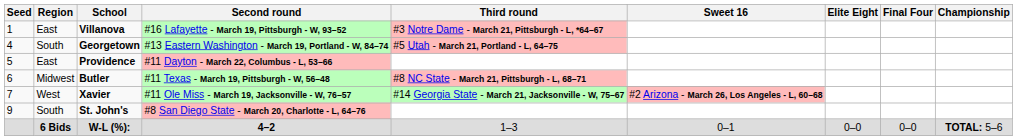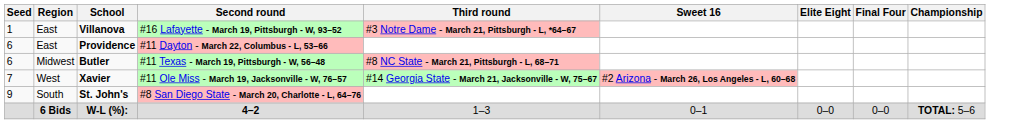 <table class="sortable wikitable" style="white-space:nowrap; font-size:90%;">
 <tr>
 <th>Seed</th>
 <th>Region</th>
 <th>School</th>
 <th>Second round</th>
 <th>Third round</th>
 <th>Sweet 16</th>
 <th>Elite Eight</th>
 <th>Final Four</th>
 <th>Championship</th>
 </tr>
 <tr>
 <td>1</td>
 <td>East</td>
 <td><strong>Villanova</strong></td>
 <td style="background:#bfb;">#16 <a href='#'>Lafayette</a> - <strong><small>March 19, Pittsburgh - W, 93–52</small></strong></td>
 <td style="background:#fbb;">#3 <a href='#'>Notre Dame</a> - <strong><small>March 21, Pittsburgh - L, *64–67</small></strong></td>
 <td style="background:#fff;"></td>
 <td style="background:#fff;"></td>
 <td style="background:#fff;"></td>
 <td style="background:#fff;"></td>
 </tr>
 <tr>
-<td>4</td>
-<td>South</td>
-<td><strong>Georgetown</strong></td>
-<td style="background:#bfb;">#13 <a href='#'>Eastern Washington</a> - <strong><small>March 19, Portland - W, 84–74</small></strong></td>
-<td style="background:#fbb;">#5 <a href='#'>Utah</a> - <strong><small>March 21, Portland - L, 64–75</small></strong></td>
-<td style="background:#fff;"></td>
-<td style="background:#fff;"></td>
-<td style="background:#fff;"></td>
-<td style="background:#fff;"></td>
-</tr>
-<tr>
-<td>5</td>
+<td>6</td>
 <td>East</td>
 <td><strong>Providence</strong></td>
 <td style="background:#fbb;">#11 <a href='#'>Dayton</a> - <strong><small>March 22, Columbus - L, 53–66</small></strong></td>
 <td style="background:#fff;"></td>
 <td style="background:#fff;"></td>
 <td style="background:#fff;"></td>
 <td style="background:#fff;"></td>
 <td style="background:#fff;"></td>
 </tr>
 <tr>
 <td>6</td>
 <td>Midwest</td>
 <td><strong>Butler</strong></td>
 <td style="background:#bfb;">#11 <a href='#'>Texas</a> - <strong><small>March 19, Pittsburgh - W, 56–48</small></strong></td>
 <td style="background:#fbb;">#8 <a href='#'>NC State</a> - <strong><small>March 21, Pittsburgh - L, 68–71</small></strong></td>
 <td style="background:#fff;"></td>
 <td style="background:#fff;"></td>
 <td style="background:#fff;"></td>
 <td style="background:#fff;"></td>
 </tr>
 <tr>
 <td>7</td>
 <td>West</td>
 <td><strong>Xavier</strong></td>
 <td style="background:#bfb;">#11 <a href='#'>Ole Miss</a> - <strong><small>March 19, Jacksonville - W, 76–57</small></strong></td>
 <td style="background:#bfb;">#14 <a href='#'>Georgia State</a> - <strong><small>March 21, Jacksonville - W, 75–67</small></strong></td>
 <td style="background:#fbb;">#2 <a href='#'>Arizona</a> - <strong><small>March 26, Los Angeles - L, 60–68</small></strong></td>
 <td style="background:#fff;"></td>
 <td style="background:#fff;"></td>
 <td style="background:#fff;"></td>
 </tr>
 <tr>
 <td>9</td>
 <td>South</td>
 <td><strong>St. John's</strong></td>
 <td style="background:#fbb;">#8 <a href='#'>San Diego State</a> - <strong><small>March 20, Charlotte - L, 64–76</small></strong></td>
 <td style="background:#fff;"></td>
 <td style="background:#fff;"></td>
 <td style="background:#fff;"></td>
 <td style="background:#fff;"></td>
 <td style="background:#fff;"></td>
 </tr>
 <tr class="sortbottom"  style="text-align:center; background:#ddd;">
 <td></td>
 <td><strong>6 Bids</strong></td>
 <td><strong>W-L (%):</strong></td>
 <td><strong>4–2 </strong></td>
 <td>1–3 </td>
 <td>0–1 </td>
 <td>0–0 </td>
 <td>0–0 </td>
 <td><strong>TOTAL:</strong> 5–6 </td>
 </tr>
 </table>
